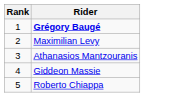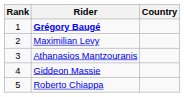 <table class="wikitable sortable" style="font-size:95%" style="width:25em;">
 <tr>
 <th>Rank</th>
 <th>Rider</th>
+<th>Country</th>
 </tr>
 <tr>
 <td align=center>1</td>
 <td><strong><a href='#'>Grégory Baugé</a></strong></td>
+<td></td>
 </tr>
 <tr>
 <td align=center>2</td>
 <td><a href='#'>Maximilian Levy</a></td>
+<td></td>
 </tr>
 <tr>
 <td align=center>3</td>
 <td><a href='#'>Athanasios Mantzouranis</a></td>
+<td></td>
 </tr>
 <tr>
 <td align=center>4</td>
 <td><a href='#'>Giddeon Massie</a></td>
+<td></td>
 </tr>
 <tr>
 <td align=center>5</td>
 <td><a href='#'>Roberto Chiappa</a></td>
+<td></td>
 </tr>
 </table>
